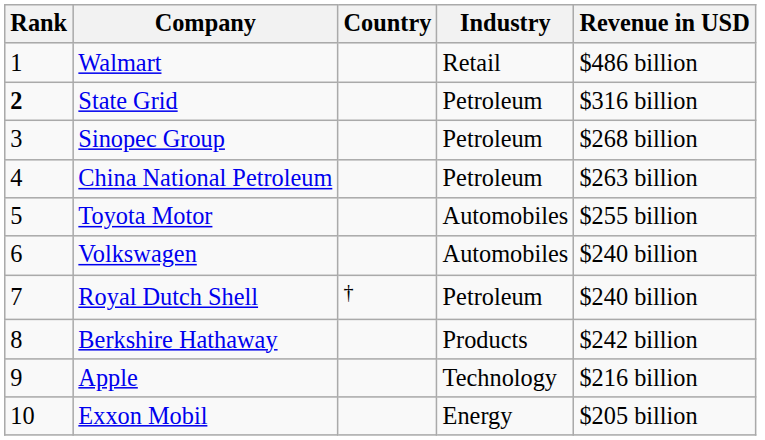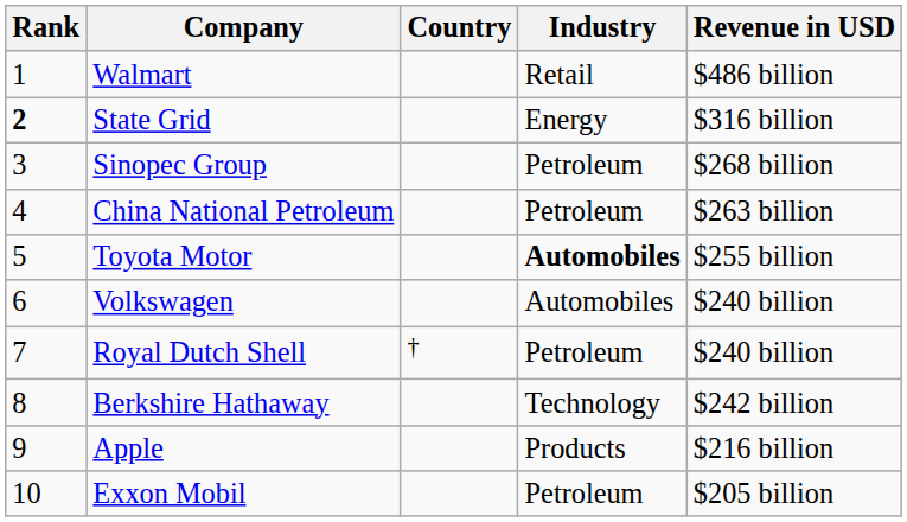 <table class="wikitable sortable">
 <tr>
 <th>Rank</th>
 <th>Company</th>
 <th>Country</th>
 <th>Industry</th>
 <th>Revenue in USD</th>
 </tr>
 <tr>
 <td>1</td>
 <td><a href='#'>Walmart</a></td>
 <td></td>
 <td>Retail</td>
 <td>$486 billion</td>
 </tr>
 <tr>
 <td><strong>2</strong></td>
 <td><a href='#'>State Grid</a></td>
 <td></td>
-<td>Petroleum</td>
+<td>Energy</td>
 <td>$316 billion</td>
 </tr>
 <tr>
 <td>3</td>
 <td><a href='#'>Sinopec Group</a></td>
 <td></td>
 <td>Petroleum</td>
 <td>$268 billion</td>
 </tr>
 <tr>
 <td>4</td>
 <td><a href='#'>China National Petroleum</a></td>
 <td></td>
 <td>Petroleum</td>
 <td>$263 billion</td>
 </tr>
 <tr>
 <td>5</td>
 <td><a href='#'>Toyota Motor</a></td>
 <td></td>
-<td>Automobiles</td>
+<td><strong>Automobiles</strong></td>
 <td>$255 billion</td>
 </tr>
 <tr>
 <td>6</td>
 <td><a href='#'>Volkswagen</a></td>
 <td></td>
 <td>Automobiles</td>
 <td>$240 billion</td>
 </tr>
 <tr>
 <td>7</td>
 <td><a href='#'>Royal Dutch Shell</a></td>
 <td> <sup>†</sup></td>
 <td>Petroleum</td>
 <td>$240 billion</td>
 </tr>
 <tr>
 <td>8</td>
 <td><a href='#'>Berkshire Hathaway</a></td>
 <td></td>
-<td>Products</td>
+<td>Technology</td>
 <td>$242 billion</td>
 </tr>
 <tr>
 <td>9</td>
 <td><a href='#'>Apple</a></td>
 <td></td>
-<td>Technology</td>
+<td>Products</td>
 <td>$216 billion</td>
 </tr>
 <tr>
 <td>10</td>
 <td><a href='#'>Exxon Mobil</a></td>
 <td></td>
-<td>Energy</td>
+<td>Petroleum</td>
 <td>$205 billion</td>
 </tr>
 </table>
